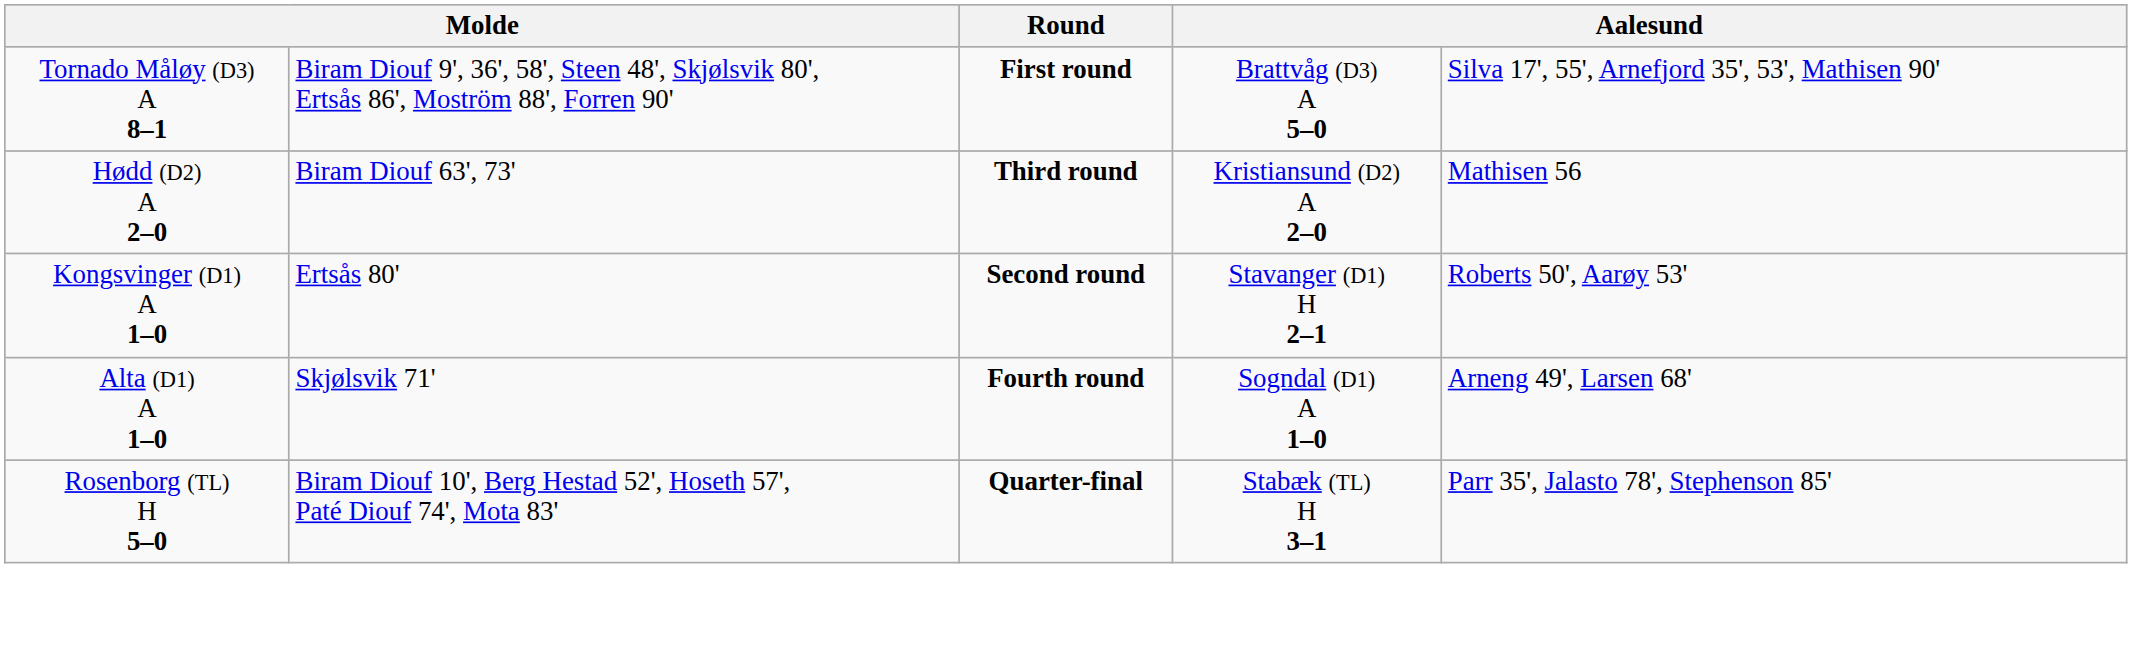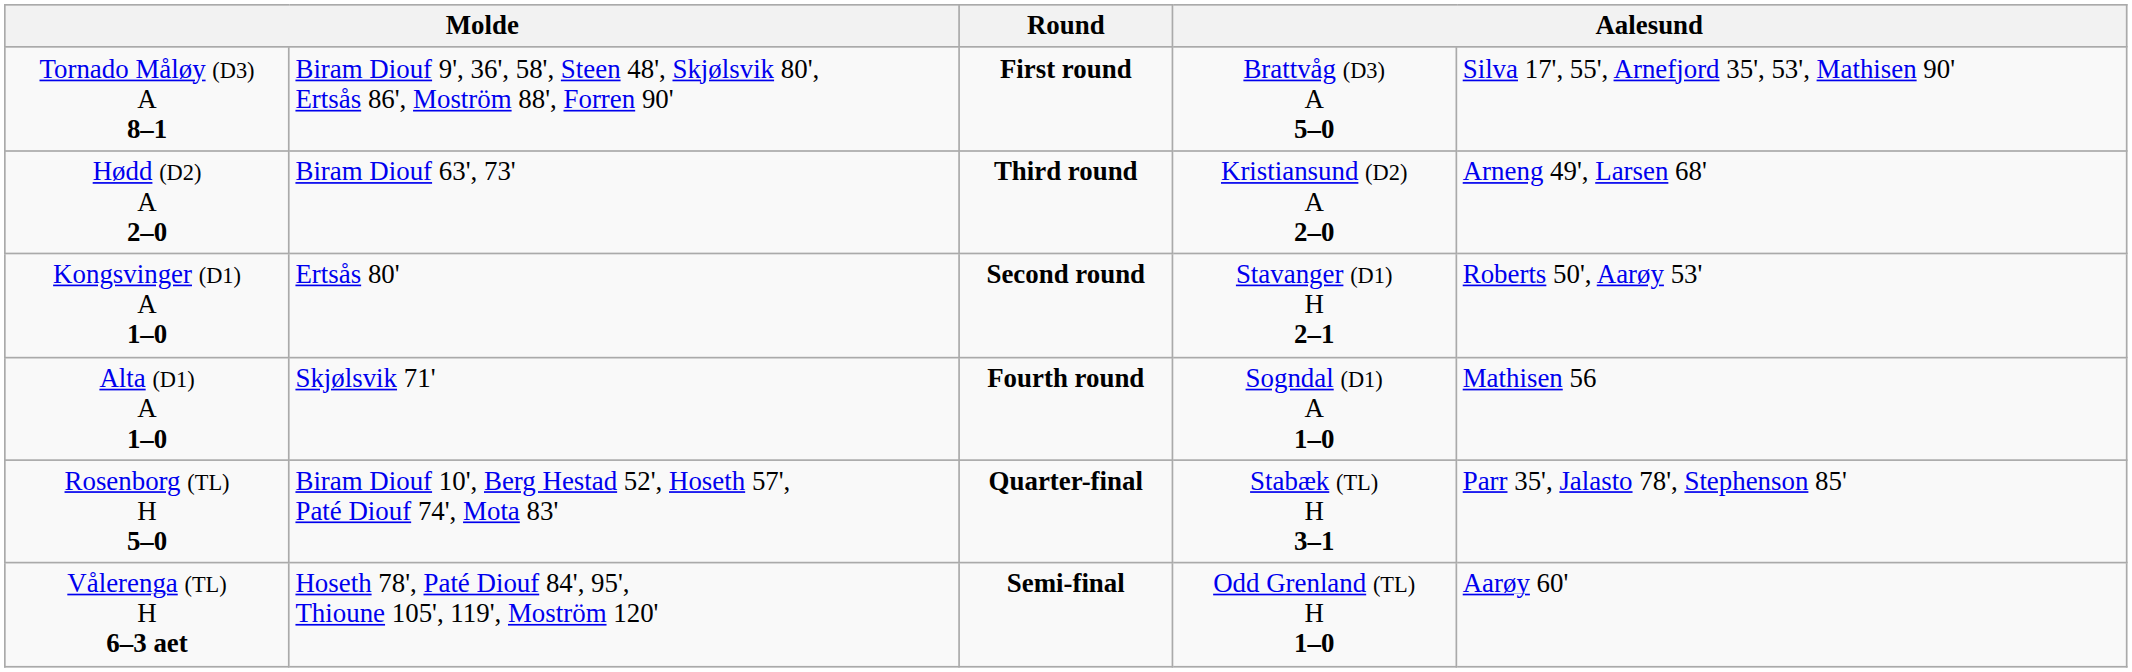 <table class=wikitable width=100% style="text-align:center">
 <tr valign=top>
 <th colspan=2 width=45%>Molde</th>
 <th width=10%>Round</th>
 <th colspan=2 width=45%>Aalesund</th>
 </tr>
 <tr valign=top>
 <td><a href='#'>Tornado Måløy</a> <small>(D3)</small><br>A<br><strong>8–1</strong></td>
 <td align=left><a href='#'>Biram Diouf</a> 9', 36', 58', <a href='#'>Steen</a> 48', <a href='#'>Skjølsvik</a> 80',<br><a href='#'>Ertsås</a> 86', <a href='#'>Moström</a> 88', <a href='#'>Forren</a> 90'</td>
 <td><strong>First round</strong></td>
 <td><a href='#'>Brattvåg</a> <small>(D3)</small><br>A<br><strong>5–0</strong></td>
 <td align=left><a href='#'>Silva</a> 17', 55', <a href='#'>Arnefjord</a> 35', 53', <a href='#'>Mathisen</a> 90'</td>
 </tr>
 <tr valign=top>
 <td><a href='#'>Hødd</a> <small>(D2)</small><br>A<br><strong>2–0</strong></td>
 <td align=left><a href='#'>Biram Diouf</a> 63', 73'</td>
 <td><strong>Third round</strong></td>
 <td><a href='#'>Kristiansund</a> <small>(D2)</small><br>A<br><strong>2–0</strong></td>
-<td align=left><a href='#'>Mathisen</a> 56</td>
+<td align=left><a href='#'>Arneng</a> 49', <a href='#'>Larsen</a> 68'</td>
 </tr>
 <tr valign=top>
 <td><a href='#'>Kongsvinger</a> <small>(D1)</small><br>A<br><strong>1–0</strong></td>
 <td align=left><a href='#'>Ertsås</a> 80'</td>
 <td><strong>Second round</strong></td>
 <td><a href='#'>Stavanger</a> <small>(D1)</small><br>H<br><strong>2–1</strong></td>
 <td align=left><a href='#'>Roberts</a> 50',  <a href='#'>Aarøy</a> 53'</td>
 </tr>
 <tr valign=top>
 <td><a href='#'>Alta</a> <small>(D1)</small><br>A<br><strong>1–0</strong></td>
 <td align=left><a href='#'>Skjølsvik</a> 71'</td>
 <td><strong>Fourth round</strong></td>
 <td><a href='#'>Sogndal</a> <small>(D1)</small><br>A<br><strong>1–0</strong></td>
-<td align=left><a href='#'>Arneng</a> 49', <a href='#'>Larsen</a> 68'</td>
+<td align=left><a href='#'>Mathisen</a> 56</td>
 </tr>
 <tr valign=top>
 <td><a href='#'>Rosenborg</a> <small>(TL)</small><br>H<br><strong>5–0</strong></td>
 <td align=left><a href='#'>Biram Diouf</a> 10', <a href='#'>Berg Hestad</a> 52', <a href='#'>Hoseth</a> 57',<br><a href='#'>Paté Diouf</a> 74', <a href='#'>Mota</a> 83'</td>
 <td><strong>Quarter-final</strong></td>
 <td><a href='#'>Stabæk</a> <small>(TL)</small><br>H<br><strong>3–1</strong></td>
 <td align=left><a href='#'>Parr</a> 35', <a href='#'>Jalasto</a> 78', <a href='#'>Stephenson</a> 85'</td>
 </tr>
+<tr valign=top>
+<td><a href='#'>Vålerenga</a> <small>(TL)</small><br>H<br><strong>6–3 aet</strong></td>
+<td align=left><a href='#'>Hoseth</a> 78', <a href='#'>Paté Diouf</a> 84', 95',<br><a href='#'>Thioune</a> 105', 119', <a href='#'>Moström</a> 120'</td>
+<td><strong>Semi-final</strong></td>
+<td><a href='#'>Odd Grenland</a> <small>(TL)</small><br>H<br><strong>1–0</strong></td>
+<td align=left><a href='#'>Aarøy</a> 60'</td>
+</tr>
 </table>
